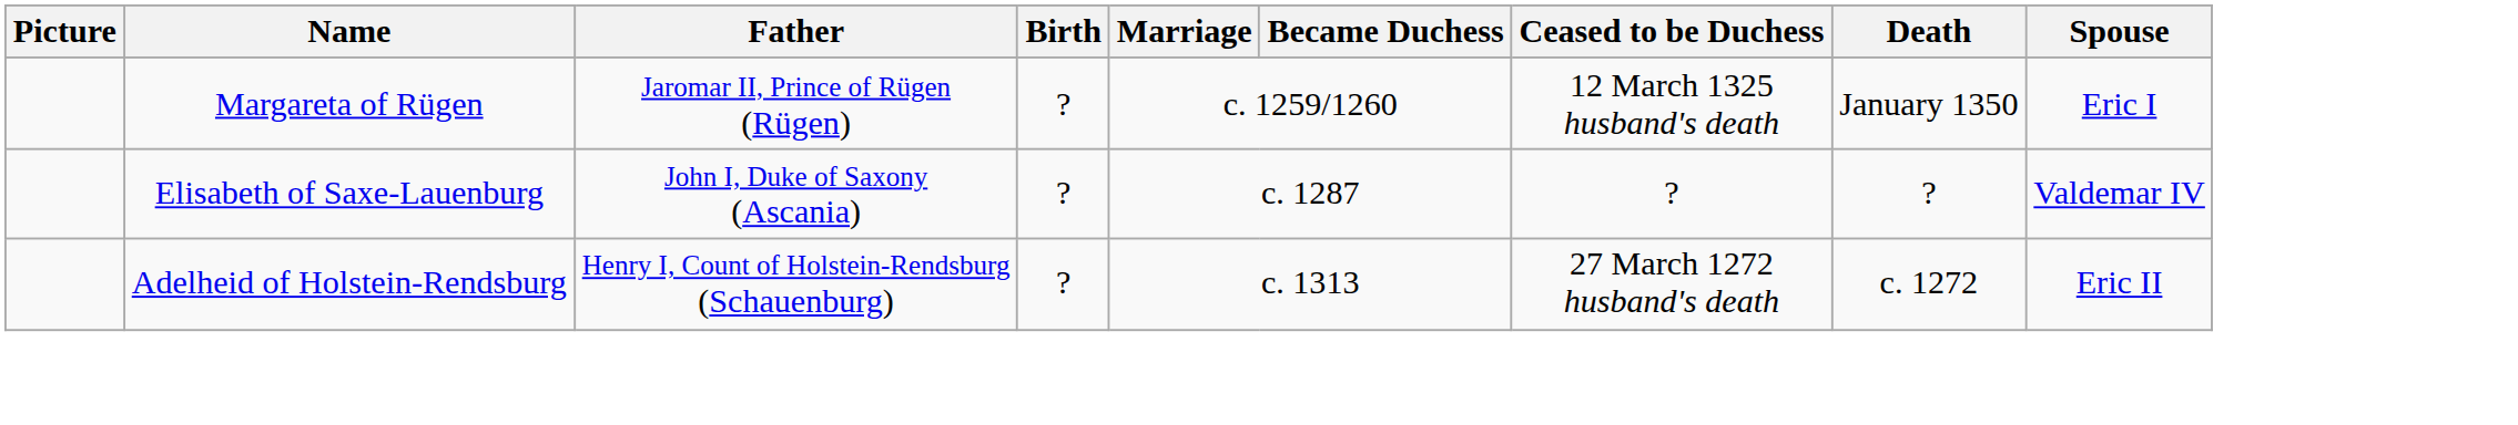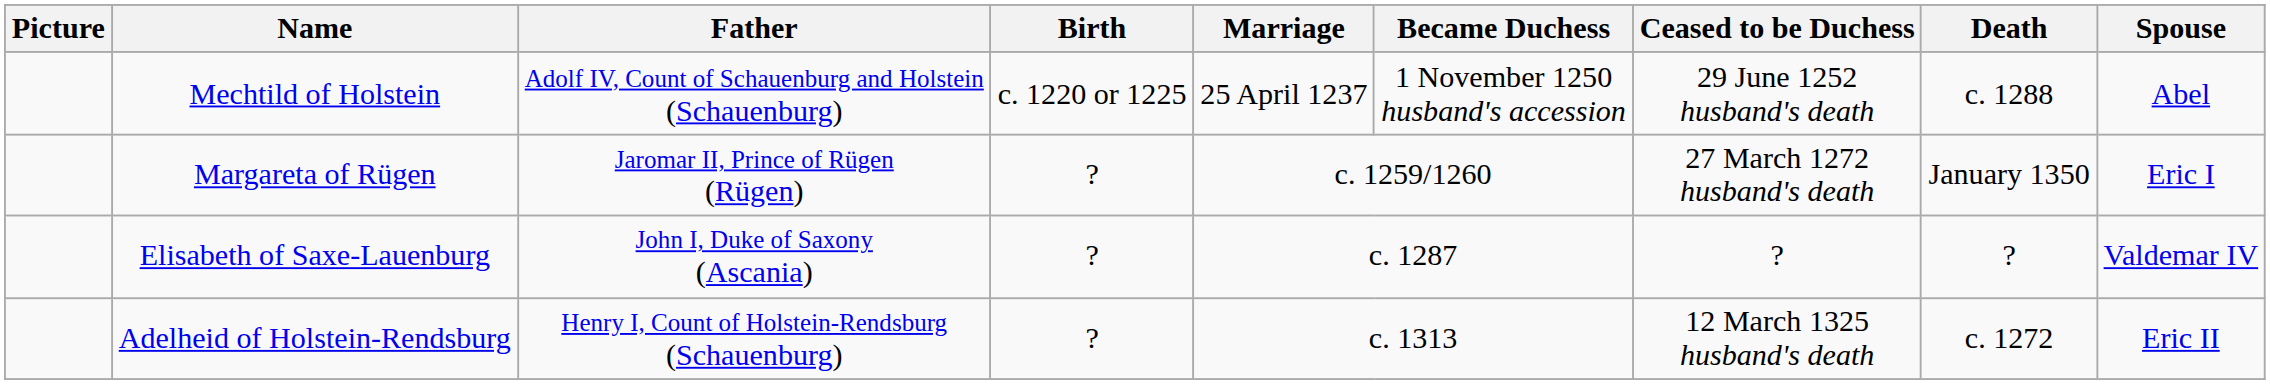 <table class="wikitable" style="text-align: center">
 <tr>
 <th scope="col">Picture</th>
 <th scope="col">Name</th>
 <th scope="col">Father</th>
 <th scope="col">Birth</th>
 <th scope="col">Marriage</th>
 <th scope="col">Became Duchess</th>
 <th scope="col">Ceased to be Duchess</th>
 <th scope="col">Death</th>
 <th scope="col">Spouse</th>
 </tr>
 <tr>
 <td></td>
+<td><a href='#'>Mechtild of Holstein</a><br></td>
+<td><small><a href='#'>Adolf IV, Count of Schauenburg and Holstein</a></small> <br>(<a href='#'>Schauenburg</a>)</td>
+<td>c. 1220 or 1225</td>
+<td>25 April 1237</td>
+<td>1 November 1250<br><em>husband's accession</em></td>
+<td>29 June 1252<br><em>husband's death</em></td>
+<td>c. 1288</td>
+<td><a href='#'>Abel</a></td>
+</tr>
+<tr>
+<td></td>
 <td><a href='#'>Margareta of Rügen</a></td>
 <td><small><a href='#'>Jaromar II, Prince of Rügen</a></small> <br>(<a href='#'>Rügen</a>)</td>
 <td>?</td>
 <td colspan="2">c. 1259/1260</td>
-<td>12 March 1325<br><em>husband's death</em></td>
+<td>27 March 1272<br><em>husband's death</em></td>
 <td>January 1350</td>
 <td><a href='#'>Eric I</a></td>
 </tr>
 <tr>
 <td></td>
 <td><a href='#'>Elisabeth of Saxe-Lauenburg</a></td>
 <td><small><a href='#'>John I, Duke of Saxony</a></small> <br>(<a href='#'>Ascania</a>)</td>
 <td>?</td>
 <td colspan="2">c. 1287</td>
 <td>?</td>
 <td>?</td>
 <td><a href='#'>Valdemar IV</a></td>
 </tr>
 <tr>
 <td></td>
 <td><a href='#'>Adelheid of Holstein-Rendsburg</a></td>
 <td><small><a href='#'>Henry I, Count of Holstein-Rendsburg</a></small> <br>(<a href='#'>Schauenburg</a>)</td>
 <td>?</td>
 <td colspan="2">c. 1313</td>
-<td>27 March 1272<br><em>husband's death</em></td>
+<td>12 March 1325<br><em>husband's death</em></td>
 <td>c. 1272</td>
 <td><a href='#'>Eric II</a></td>
 </tr>
 </table>
